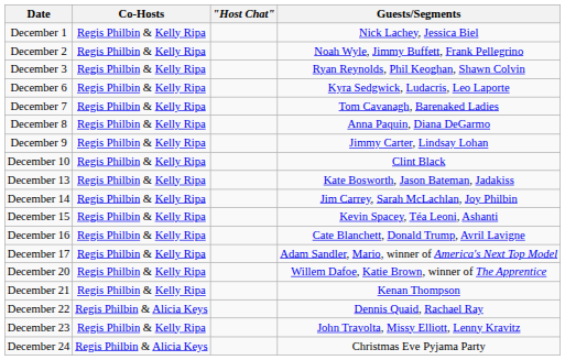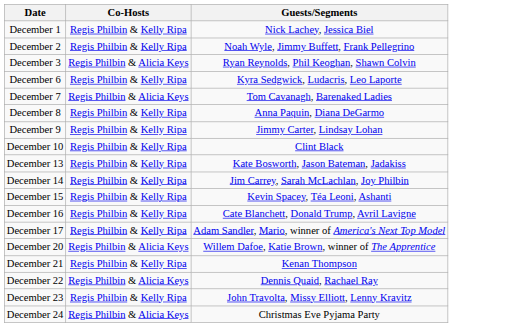 <table class="wikitable sortable" style="text-align:center;">
 <tr>
 <th>Date</th>
 <th>Co-Hosts</th>
-<th><em>"Host Chat"</em></th>
 <th>Guests/Segments</th>
 </tr>
 <tr>
 <td>December 1</td>
 <td><a href='#'>Regis Philbin</a> & <a href='#'>Kelly Ripa</a></td>
-<td></td>
 <td><a href='#'>Nick Lachey</a>, <a href='#'>Jessica Biel</a></td>
 </tr>
 <tr>
 <td>December 2</td>
 <td><a href='#'>Regis Philbin</a> & <a href='#'>Kelly Ripa</a></td>
-<td></td>
 <td><a href='#'>Noah Wyle</a>, <a href='#'>Jimmy Buffett</a>, <a href='#'>Frank Pellegrino</a></td>
 </tr>
 <tr>
 <td>December 3</td>
-<td><a href='#'>Regis Philbin</a> & <a href='#'>Kelly Ripa</a></td>
-<td></td>
+<td><a href='#'>Regis Philbin</a> & <a href='#'>Alicia Keys</a></td>
 <td><a href='#'>Ryan Reynolds</a>, <a href='#'>Phil Keoghan</a>, <a href='#'>Shawn Colvin</a></td>
 </tr>
 <tr>
 <td>December 6</td>
 <td><a href='#'>Regis Philbin</a> & <a href='#'>Kelly Ripa</a></td>
-<td></td>
 <td><a href='#'>Kyra Sedgwick</a>, <a href='#'>Ludacris</a>, <a href='#'>Leo Laporte</a></td>
 </tr>
 <tr>
 <td>December 7</td>
-<td><a href='#'>Regis Philbin</a> & <a href='#'>Kelly Ripa</a></td>
-<td></td>
+<td><a href='#'>Regis Philbin</a> & <a href='#'>Alicia Keys</a></td>
 <td><a href='#'>Tom Cavanagh</a>, <a href='#'>Barenaked Ladies</a></td>
 </tr>
 <tr>
 <td>December 8</td>
 <td><a href='#'>Regis Philbin</a> & <a href='#'>Kelly Ripa</a></td>
-<td></td>
 <td><a href='#'>Anna Paquin</a>, <a href='#'>Diana DeGarmo</a></td>
 </tr>
 <tr>
 <td>December 9</td>
 <td><a href='#'>Regis Philbin</a> & <a href='#'>Kelly Ripa</a></td>
-<td></td>
 <td><a href='#'>Jimmy Carter</a>, <a href='#'>Lindsay Lohan</a></td>
 </tr>
 <tr>
 <td>December 10</td>
 <td><a href='#'>Regis Philbin</a> & <a href='#'>Kelly Ripa</a></td>
-<td></td>
 <td><a href='#'>Clint Black</a></td>
 </tr>
 <tr>
 <td>December 13</td>
 <td><a href='#'>Regis Philbin</a> & <a href='#'>Kelly Ripa</a></td>
-<td></td>
 <td><a href='#'>Kate Bosworth</a>, <a href='#'>Jason Bateman</a>, <a href='#'>Jadakiss</a></td>
 </tr>
 <tr>
 <td>December 14</td>
 <td><a href='#'>Regis Philbin</a> & <a href='#'>Kelly Ripa</a></td>
-<td></td>
 <td><a href='#'>Jim Carrey</a>, <a href='#'>Sarah McLachlan</a>, <a href='#'>Joy Philbin</a></td>
 </tr>
 <tr>
 <td>December 15</td>
 <td><a href='#'>Regis Philbin</a> & <a href='#'>Kelly Ripa</a></td>
-<td></td>
 <td><a href='#'>Kevin Spacey</a>, <a href='#'>Téa Leoni</a>, <a href='#'>Ashanti</a></td>
 </tr>
 <tr>
 <td>December 16</td>
 <td><a href='#'>Regis Philbin</a> & <a href='#'>Kelly Ripa</a></td>
-<td></td>
 <td><a href='#'>Cate Blanchett</a>, <a href='#'>Donald Trump</a>, <a href='#'>Avril Lavigne</a></td>
 </tr>
 <tr>
 <td>December 17</td>
 <td><a href='#'>Regis Philbin</a> & <a href='#'>Kelly Ripa</a></td>
-<td></td>
 <td><a href='#'>Adam Sandler</a>, <a href='#'>Mario</a>, winner of <em><a href='#'>America's Next Top Model</a></em></td>
 </tr>
 <tr>
 <td>December 20</td>
-<td><a href='#'>Regis Philbin</a> & <a href='#'>Kelly Ripa</a></td>
-<td></td>
+<td><a href='#'>Regis Philbin</a> & <a href='#'>Alicia Keys</a></td>
 <td><a href='#'>Willem Dafoe</a>, <a href='#'>Katie Brown</a>, winner of <em><a href='#'>The Apprentice</a></em></td>
 </tr>
 <tr>
 <td>December 21</td>
 <td><a href='#'>Regis Philbin</a> & <a href='#'>Kelly Ripa</a></td>
-<td></td>
 <td><a href='#'>Kenan Thompson</a></td>
 </tr>
 <tr>
 <td>December 22</td>
 <td><a href='#'>Regis Philbin</a> & <a href='#'>Alicia Keys</a></td>
-<td></td>
 <td><a href='#'>Dennis Quaid</a>, <a href='#'>Rachael Ray</a></td>
 </tr>
 <tr>
 <td>December 23</td>
 <td><a href='#'>Regis Philbin</a> & <a href='#'>Kelly Ripa</a></td>
-<td></td>
 <td><a href='#'>John Travolta</a>, <a href='#'>Missy Elliott</a>, <a href='#'>Lenny Kravitz</a></td>
 </tr>
 <tr>
 <td>December 24</td>
 <td><a href='#'>Regis Philbin</a> & <a href='#'>Alicia Keys</a></td>
-<td></td>
 <td>Christmas Eve Pyjama Party</td>
 </tr>
 </table>
